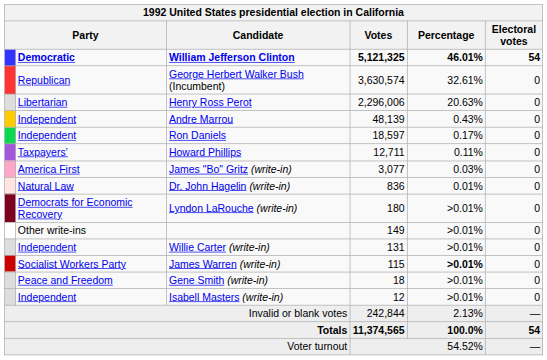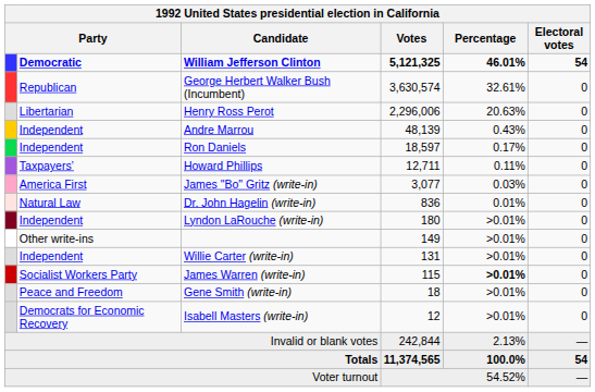 <table class="wikitable" style="font-size: 95%;">
 <tr>
 <th colspan="6">1992 United States presidential election in California</th>
 </tr>
 <tr>
 <th colspan="2" style="width: 15em">Party</th>
 <th style="width: 17em">Candidate</th>
 <th style="width: 5em">Votes</th>
 <th style="width: 7em">Percentage</th>
 <th style="width: 5em">Electoral votes</th>
 </tr>
 <tr>
 <th style="background-color:#3333FF; width: 3px"></th>
 <td style="width: 130px"><strong><a href='#'>Democratic</a></strong></td>
 <td><strong><a href='#'>William Jefferson Clinton</a></strong></td>
 <td align="right"><strong>5,121,325</strong></td>
 <td align="right"><strong>46.01%</strong></td>
 <td align="right"><strong>54</strong></td>
 </tr>
 <tr>
 <th style="background-color:#FF3333; width: 3px"></th>
 <td style="width: 130px"><a href='#'>Republican</a></td>
 <td><a href='#'>George Herbert Walker Bush</a> (Incumbent)</td>
 <td align="right">3,630,574</td>
 <td align="right">32.61%</td>
 <td align="right">0</td>
 </tr>
 <tr>
 <th style="background-color:#DDDDDD; width: 3px"></th>
 <td style="width: 130px"><a href='#'>Libertarian</a></td>
 <td><a href='#'>Henry Ross Perot</a></td>
 <td align="right">2,296,006</td>
 <td align="right">20.63%</td>
 <td align="right">0</td>
 </tr>
 <tr>
 <th style="background-color:#FFCC00; width: 3px"></th>
 <td style="width: 130px"><a href='#'>Independent</a></td>
 <td><a href='#'>Andre Marrou</a></td>
 <td align="right">48,139</td>
 <td align="right">0.43%</td>
 <td align="right">0</td>
 </tr>
 <tr>
 <th style="background-color:#0bda51; width: 3px"></th>
 <td style="width: 130px"><a href='#'>Independent</a></td>
 <td><a href='#'>Ron Daniels</a></td>
 <td align="right">18,597</td>
 <td align="right">0.17%</td>
 <td align="right">0</td>
 </tr>
 <tr>
 <th style="background-color:#A356DE; width: 3px"></th>
 <td style="width: 130px"><a href='#'>Taxpayers’</a></td>
 <td><a href='#'>Howard Phillips</a></td>
 <td align="right">12,711</td>
 <td align="right">0.11%</td>
 <td align="right">0</td>
 </tr>
 <tr>
 <th style="background-color:#FFA6C9; width: 3px"></th>
 <td style="width: 130px"><a href='#'>America First</a></td>
 <td><a href='#'>James "Bo" Gritz</a> <em>(write-in)</em></td>
 <td align="right">3,077</td>
 <td align="right">0.03%</td>
 <td align="right">0</td>
 </tr>
 <tr>
 <th style="background-color:#ffe4e1; width: 3px"></th>
 <td style="width: 130px"><a href='#'>Natural Law</a></td>
 <td><a href='#'>Dr. John Hagelin</a> <em>(write-in)</em></td>
 <td align="right">836</td>
 <td align="right">0.01%</td>
 <td align="right">0</td>
 </tr>
 <tr>
 <th style="background-color:#800020; width: 3px"></th>
-<td style="width: 130px"><a href='#'>Democrats for Economic Recovery</a></td>
+<td style="width: 130px"><a href='#'>Independent</a></td>
 <td><a href='#'>Lyndon LaRouche</a> <em>(write-in)</em></td>
 <td align="right">180</td>
 <td align="right">>0.01%</td>
 <td align="right">0</td>
 </tr>
 <tr>
 <th style="background-color:#FFFFFF; width: 3px"></th>
 <td style="width: 130px">Other write-ins</td>
 <td></td>
 <td align="right">149</td>
 <td align="right">>0.01%</td>
 <td align="right">0</td>
 </tr>
 <tr>
 <th style="background-color:#DDDDDD; width: 3px"></th>
 <td style="width: 130px"><a href='#'>Independent</a></td>
 <td><a href='#'>Willie Carter</a> <em>(write-in)</em></td>
 <td align="right">131</td>
 <td align="right">>0.01%</td>
 <td align="right">0</td>
 </tr>
 <tr>
 <th style="background-color:#c00; width: 3px"></th>
 <td style="width: 130px"><a href='#'>Socialist Workers Party</a></td>
 <td><a href='#'>James Warren</a> <em>(write-in)</em></td>
 <td align="right">115</td>
 <td align="right"><strong>>0.01%</strong></td>
 <td align="right">0</td>
 </tr>
 <tr>
 <th style="background-color:#DDDDDD; width: 3px"></th>
 <td style="width: 130px"><a href='#'>Peace and Freedom</a></td>
 <td><a href='#'>Gene Smith</a> <em>(write-in)</em></td>
 <td align="right">18</td>
 <td align="right">>0.01%</td>
 <td align="right">0</td>
 </tr>
 <tr>
 <th style="background-color:#DDDDDD; width: 3px"></th>
-<td style="width: 130px"><a href='#'>Independent</a></td>
+<td style="width: 130px"><a href='#'>Democrats for Economic Recovery</a></td>
 <td><a href='#'>Isabell Masters</a> <em>(write-in)</em></td>
 <td align="right">12</td>
 <td align="right">>0.01%</td>
 <td align="right">0</td>
 </tr>
 <tr bgcolor="#EEEEEE">
 <td colspan="3" align="right">Invalid or blank votes</td>
 <td align="right">242,844</td>
 <td align="right">2.13%</td>
 <td align="right">—</td>
 </tr>
 <tr bgcolor="#EEEEEE">
 <td colspan="3" align="right"><strong>Totals</strong></td>
 <td align="right"><strong>11,374,565</strong></td>
 <td align="right"><strong>100.0%</strong></td>
 <td align="right"><strong>54</strong></td>
 </tr>
 <tr bgcolor="#EEEEEE">
 <td colspan="3" align="right">Voter turnout</td>
 <td colspan="2" align="right">54.52%</td>
 <td align="right">—</td>
 </tr>
 </table>
